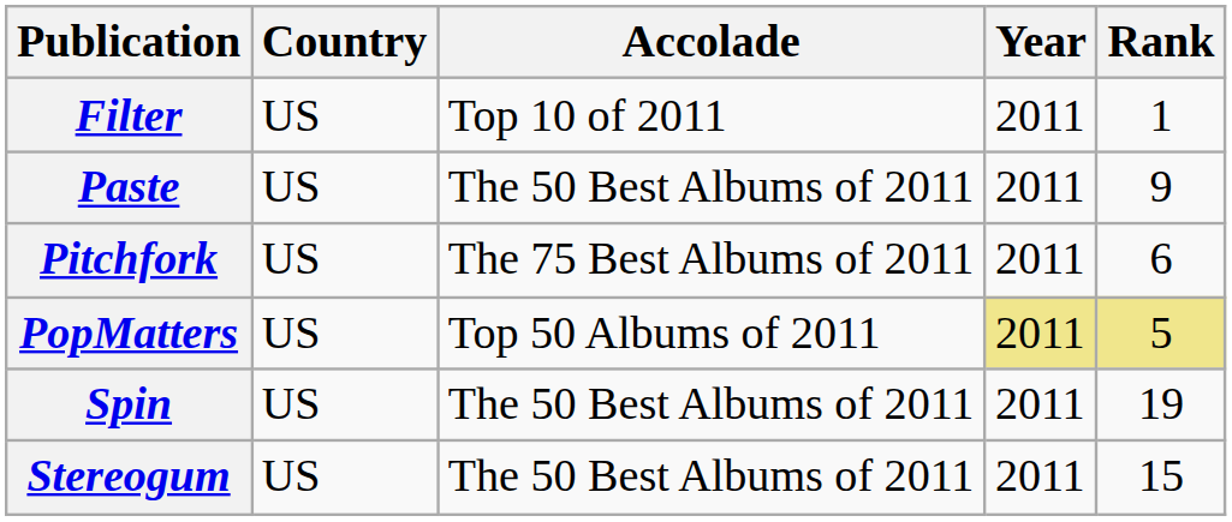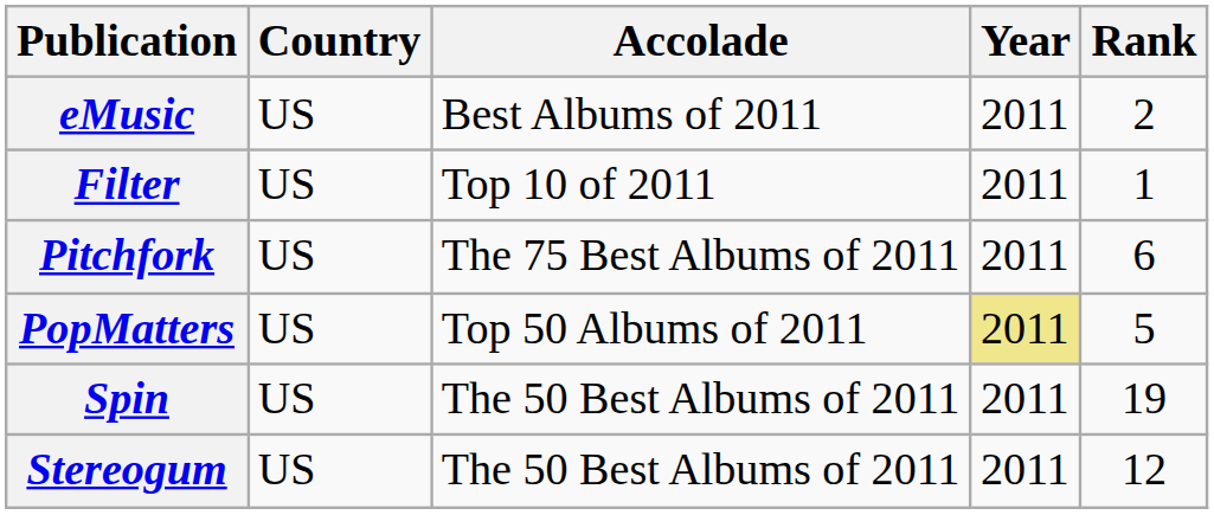 <table class="wikitable sortable plainrowheaders">
 <tr>
 <th scope="col">Publication</th>
 <th scope="col">Country</th>
 <th scope="col">Accolade</th>
 <th scope="col">Year</th>
 <th scope="col">Rank</th>
 </tr>
 <tr>
+<th scope="row"><em><a href='#'>eMusic</a></em></th>
+<td>US</td>
+<td>Best Albums of 2011</td>
+<td>2011</td>
+<td style="text-align:center;">2</td>
+</tr>
+<tr>
 <th scope="row"><em><a href='#'>Filter</a></em></th>
 <td>US</td>
 <td>Top 10 of 2011</td>
 <td>2011</td>
 <td style="text-align:center;">1</td>
-</tr>
-<tr>
-<th scope="row"><em><a href='#'>Paste</a></em></th>
-<td>US</td>
-<td>The 50 Best Albums of 2011</td>
-<td>2011</td>
-<td style="text-align:center;">9</td>
 </tr>
 <tr>
 <th scope="row"><em><a href='#'>Pitchfork</a></em></th>
 <td>US</td>
 <td>The 75 Best Albums of 2011</td>
 <td>2011</td>
 <td style="text-align:center;">6</td>
 </tr>
 <tr>
 <th scope="row"><em><a href='#'>PopMatters</a></em></th>
 <td>US</td>
 <td>Top 50 Albums of 2011</td>
 <td style="background: khaki;">2011</td>
-<td style="background: khaki; text-align:center;">5</td>
+<td style="text-align:center;">5</td>
 </tr>
 <tr>
 <th scope="row"><em><a href='#'>Spin</a></em></th>
 <td>US</td>
 <td>The 50 Best Albums of 2011</td>
 <td>2011</td>
 <td style="text-align:center;">19</td>
 </tr>
 <tr>
 <th scope="row"><em><a href='#'>Stereogum</a></em></th>
 <td>US</td>
 <td>The 50 Best Albums of 2011</td>
 <td>2011</td>
-<td style="text-align:center;">15</td>
+<td style="text-align:center;">12</td>
 </tr>
 </table>
